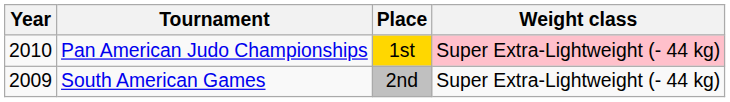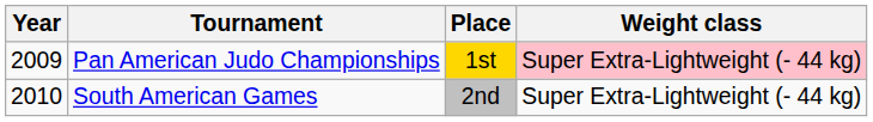 <table class=wikitable>
 <tr>
 <th>Year</th>
 <th>Tournament</th>
 <th>Place</th>
 <th>Weight class</th>
 </tr>
 <tr>
-<td>2010</td>
+<td>2009</td>
 <td><a href='#'>Pan American Judo Championships</a></td>
 <td bgcolor="gold" align="center">1st</td>
 <td style="background: pink;">Super Extra-Lightweight (- 44 kg)</td>
 </tr>
 <tr>
-<td>2009</td>
+<td>2010</td>
 <td><a href='#'>South American Games</a></td>
 <td bgcolor="silver" align="center">2nd</td>
 <td>Super Extra-Lightweight (- 44 kg)</td>
 </tr>
 </table>
